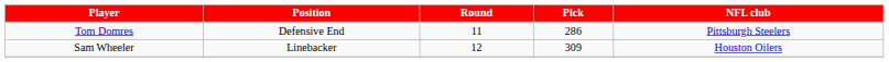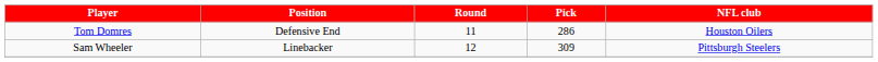 <table class="wikitable" width="80%">
 <tr align="center"  style="background:red;color:#FFFFFF;">
 <td><strong>Player</strong></td>
 <td><strong>Position</strong></td>
 <td><strong>Round</strong></td>
 <td><strong>Pick</strong></td>
 <td><strong>NFL club</strong></td>
 </tr>
 <tr align="center" bgcolor="">
 <td><a href='#'>Tom Domres</a></td>
 <td>Defensive End</td>
 <td>11</td>
 <td>286</td>
-<td><a href='#'>Pittsburgh Steelers</a></td>
+<td><a href='#'>Houston Oilers</a></td>
 </tr>
 <tr align="center" bgcolor="">
 <td>Sam Wheeler</td>
 <td>Linebacker</td>
 <td>12</td>
 <td>309</td>
-<td><a href='#'>Houston Oilers</a></td>
+<td><a href='#'>Pittsburgh Steelers</a></td>
 </tr>
 <tr align="center" bgcolor="">
 </tr>
 </table>
